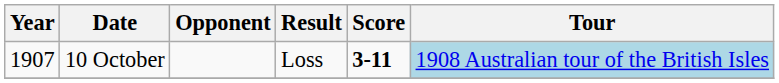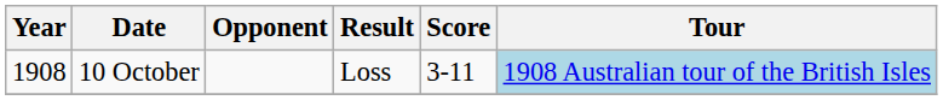 <table class="wikitable" style="font-size: 95%;">
 <tr>
 <th>Year</th>
 <th>Date</th>
 <th>Opponent</th>
 <th>Result</th>
 <th>Score</th>
 <th>Tour</th>
 </tr>
 <tr>
-<td>1907</td>
+<td>1908</td>
 <td>10 October</td>
 <td></td>
 <td>Loss</td>
-<td><strong>3-11</strong></td>
+<td>3-11</td>
 <td style="background: lightblue;"><a href='#'>1908 Australian tour of the British Isles</a></td>
 </tr>
 <tr>
 </tr>
 </table>
